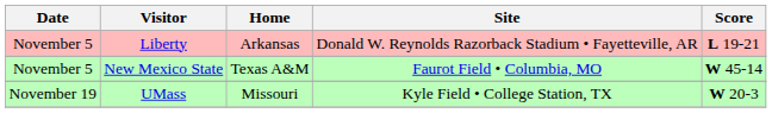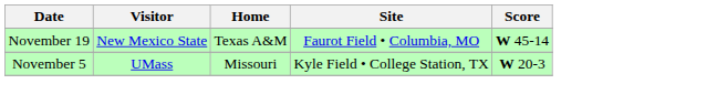 <table class="wikitable" style="text-align:center">
 <tr>
 <th>Date</th>
 <th>Visitor</th>
 <th>Home</th>
 <th>Site</th>
 <th>Score</th>
 </tr>
-<tr style="background:#fbb;">
-<td>November 5</td>
-<td><a href='#'>Liberty</a></td>
-<td>Arkansas</td>
-<td>Donald W. Reynolds Razorback Stadium • Fayetteville, AR</td>
-<td><strong>L</strong> 19-21</td>
-</tr>
 <tr>
 </tr>
 <tr style="background:#bfb;">
-<td>November 5</td>
+<td>November 19</td>
 <td><a href='#'>New Mexico State</a></td>
 <td>Texas A&M</td>
 <td><a href='#'>Faurot Field</a> • <a href='#'>Columbia, MO</a></td>
 <td><strong>W</strong> 45-14</td>
 </tr>
 <tr>
 </tr>
 <tr style="background:#bfb;">
-<td>November 19</td>
+<td>November 5</td>
 <td><a href='#'>UMass</a></td>
 <td>Missouri</td>
 <td>Kyle Field • College Station, TX</td>
 <td><strong>W</strong> 20-3</td>
 </tr>
 <tr>
 </tr>
 </table>
